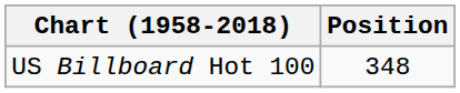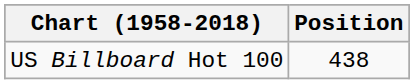 <table class="wikitable plainrowheaders">
 <tr>
 <th>Chart (1958-2018)</th>
 <th>Position</th>
 </tr>
 <tr>
 <td>US <em>Billboard</em> Hot 100</td>
-<td style="text-align:center;">348</td>
+<td style="text-align:center;">438</td>
 </tr>
 </table>
